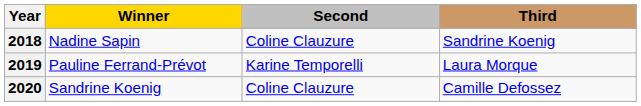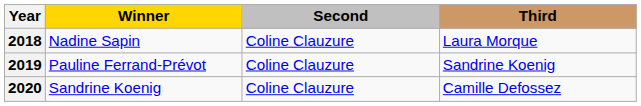 <table class="wikitable sortable">
 <tr>
 <th>Year</th>
 <th scope=col colspan=1 style="width:200px; background: gold;">Winner</th>
 <th scope=col colspan=1 style="width:200px; background: silver;">Second</th>
 <th scope=col colspan=1 style="width:200px; background: #cc9966;">Third</th>
 </tr>
 <tr>
 <th>2018</th>
 <td><a href='#'>Nadine Sapin</a></td>
 <td><a href='#'>Coline Clauzure</a></td>
-<td><a href='#'>Sandrine Koenig</a></td>
+<td><a href='#'>Laura Morque</a></td>
 </tr>
 <tr>
 <th>2019</th>
 <td><a href='#'>Pauline Ferrand-Prévot</a></td>
-<td><a href='#'>Karine Temporelli</a></td>
-<td><a href='#'>Laura Morque</a></td>
+<td><a href='#'>Coline Clauzure</a></td>
+<td><a href='#'>Sandrine Koenig</a></td>
 </tr>
 <tr>
 <th>2020</th>
 <td><a href='#'>Sandrine Koenig</a></td>
 <td><a href='#'>Coline Clauzure</a></td>
 <td><a href='#'>Camille Defossez</a></td>
 </tr>
 </table>
